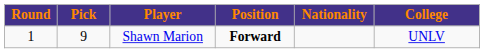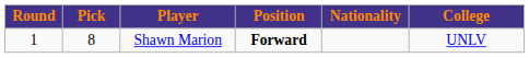 <table class="wikitable sortable sortable">
 <tr>
 <th style="background:#423189; color:#FF8800" width="10%">Round</th>
 <th style="background:#423189; color:#FF8800" width="10%">Pick</th>
 <th style="background:#423189; color:#FF8800" width="20%">Player</th>
 <th style="background:#423189; color:#FF8800" width="15%">Position</th>
 <th style="background:#423189; color:#FF8800" width="15%">Nationality</th>
 <th style="background:#423189; color:#FF8800" width="20%">College</th>
 </tr>
 <tr style="text-align: center">
 <td>1</td>
-<td>9</td>
+<td>8</td>
 <td><a href='#'>Shawn Marion</a></td>
 <td><strong>Forward</strong></td>
 <td></td>
 <td><a href='#'>UNLV</a></td>
 </tr>
 </table>
